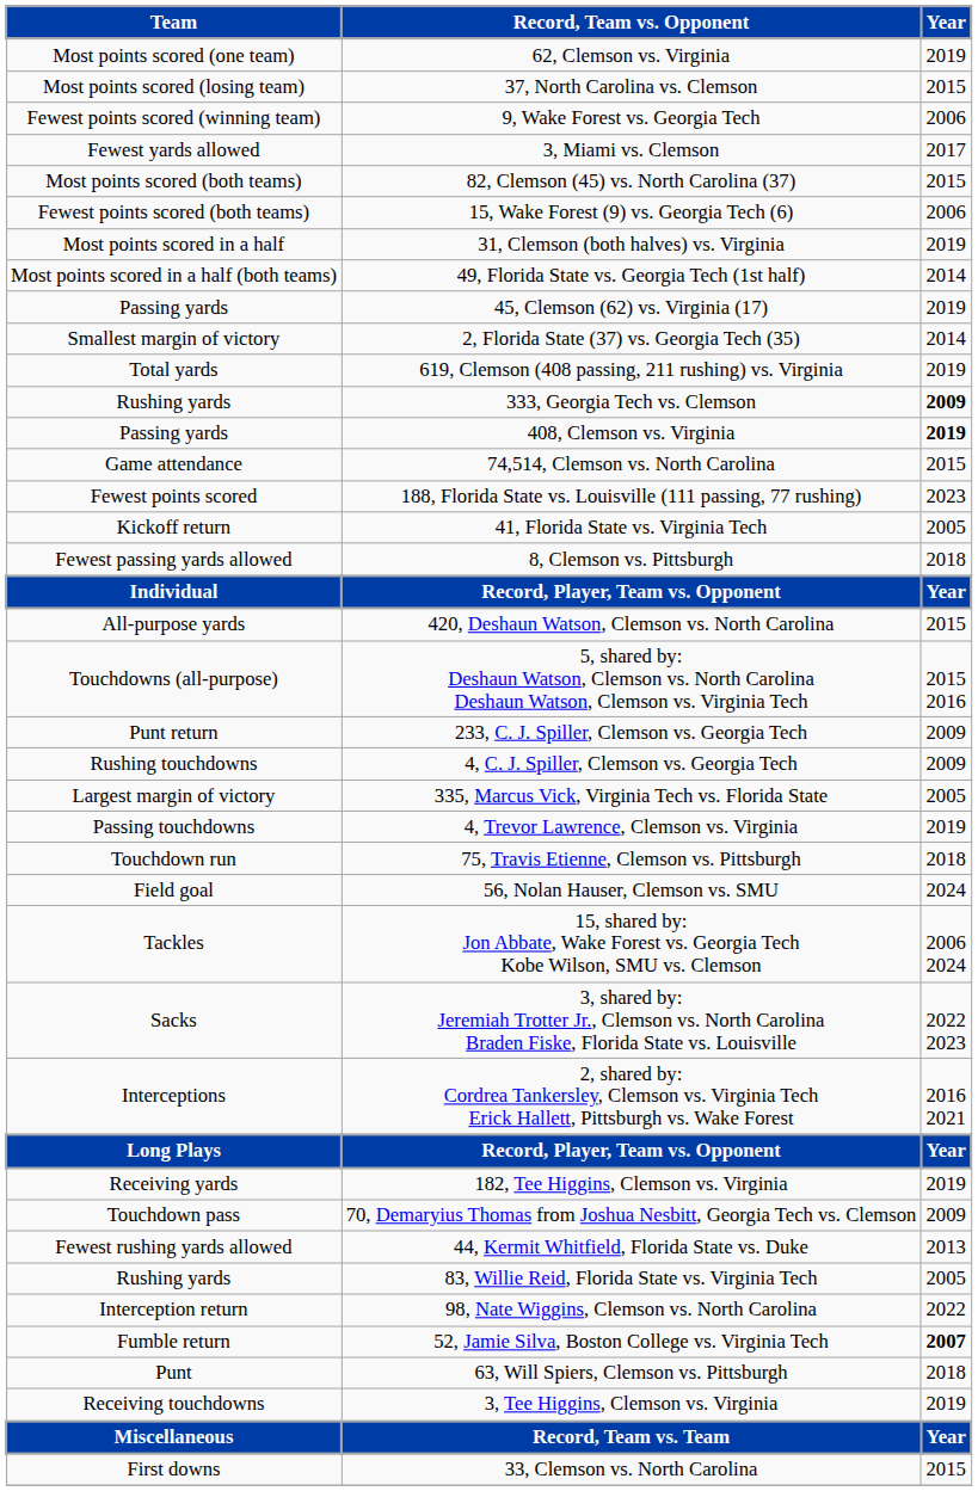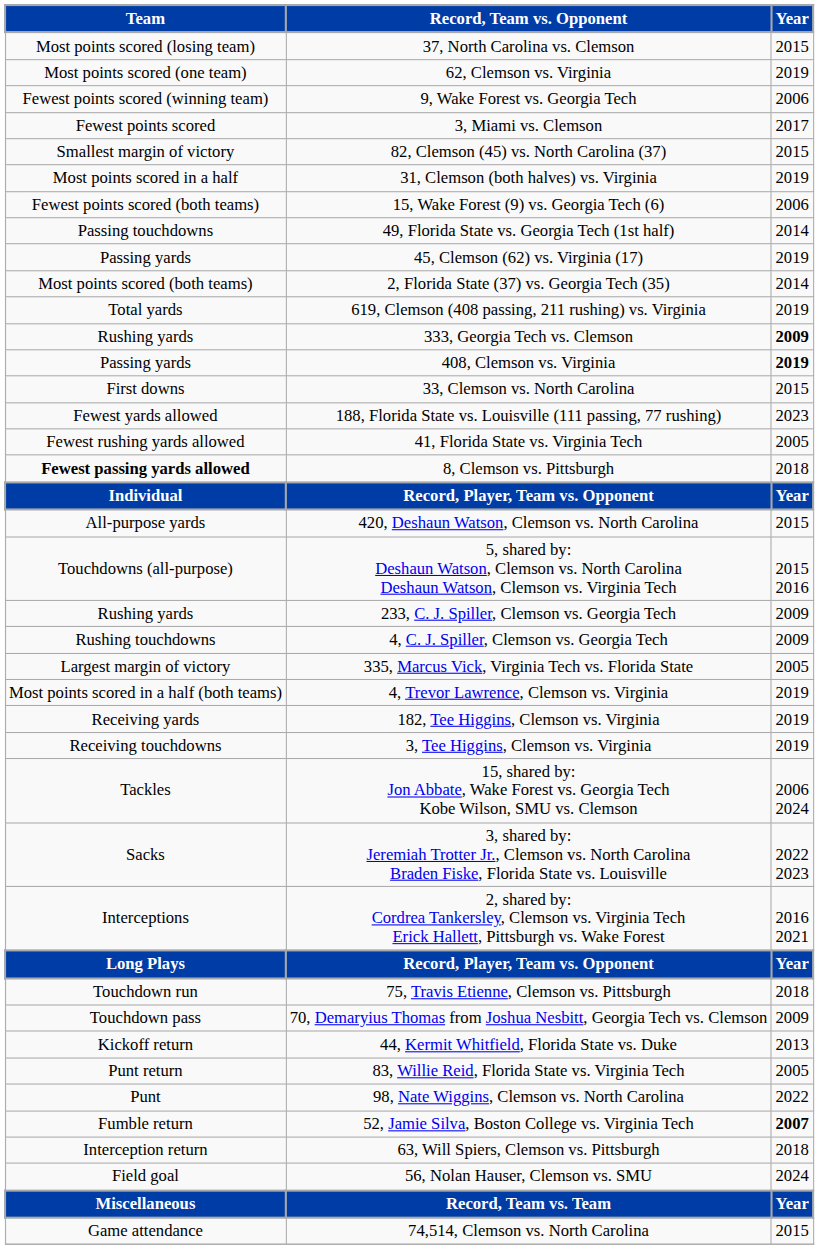 <table class="wikitable" style="text-align:center">
 <tr>
 <th style="background:#003ca6; color:#FFFFFF; border:2px solid #a5a9ab;">Team</th>
 <th style="background:#003ca6; color:#FFFFFF; border:2px solid #a5a9ab;">Record, Team vs. Opponent</th>
 <th style="background:#003ca6; color:#FFFFFF; border:2px solid #a5a9ab;">Year</th>
 </tr>
 <tr>
+<td>Most points scored (losing team)</td>
+<td>37, North Carolina vs. Clemson</td>
+<td>2015</td>
+</tr>
+<tr>
 <td>Most points scored (one team)</td>
 <td>62, Clemson vs. Virginia</td>
 <td>2019</td>
-</tr>
-<tr>
-<td>Most points scored (losing team)</td>
-<td>37, North Carolina vs. Clemson</td>
-<td>2015</td>
 </tr>
 <tr>
 <td>Fewest points scored (winning team)</td>
 <td>9, Wake Forest vs. Georgia Tech</td>
 <td>2006</td>
 </tr>
 <tr>
-<td>Fewest yards allowed</td>
+<td>Fewest points scored</td>
 <td>3, Miami vs. Clemson</td>
 <td>2017</td>
 </tr>
 <tr>
-<td>Most points scored (both teams)</td>
+<td>Smallest margin of victory</td>
 <td>82, Clemson (45) vs. North Carolina (37)</td>
 <td>2015</td>
+</tr>
+<tr>
+<td>Most points scored in a half</td>
+<td>31, Clemson (both halves) vs. Virginia</td>
+<td>2019</td>
 </tr>
 <tr>
 <td>Fewest points scored (both teams)</td>
 <td>15, Wake Forest (9) vs. Georgia Tech (6)</td>
 <td>2006</td>
 </tr>
 <tr>
-<td>Most points scored in a half</td>
-<td>31, Clemson (both halves) vs. Virginia</td>
-<td>2019</td>
-</tr>
-<tr>
-<td>Most points scored in a half (both teams)</td>
+<td>Passing touchdowns</td>
 <td>49, Florida State vs. Georgia Tech (1st half)</td>
 <td>2014</td>
 </tr>
 <tr>
 <td>Passing yards</td>
 <td>45, Clemson (62) vs. Virginia (17)</td>
 <td>2019</td>
 </tr>
 <tr>
-<td>Smallest margin of victory</td>
+<td>Most points scored (both teams)</td>
 <td>2, Florida State (37) vs. Georgia Tech (35)</td>
 <td>2014</td>
 </tr>
 <tr>
 <td>Total yards</td>
 <td>619, Clemson (408 passing, 211 rushing) vs. Virginia</td>
 <td>2019</td>
 </tr>
 <tr>
 <td>Rushing yards</td>
 <td>333, Georgia Tech vs. Clemson</td>
 <td><strong>2009</strong></td>
 </tr>
 <tr>
 <td>Passing yards</td>
 <td>408, Clemson vs. Virginia</td>
 <td><strong>2019</strong></td>
 </tr>
 <tr>
-<td>Game attendance</td>
-<td>74,514, Clemson vs. North Carolina</td>
+<td>First downs</td>
+<td>33, Clemson vs. North Carolina</td>
 <td>2015</td>
 </tr>
 <tr>
-<td>Fewest points scored</td>
+<td>Fewest yards allowed</td>
 <td>188, Florida State vs. Louisville (111 passing, 77 rushing)</td>
 <td>2023</td>
 </tr>
 <tr>
-<td>Kickoff return</td>
+<td>Fewest rushing yards allowed</td>
 <td>41, Florida State vs. Virginia Tech</td>
 <td>2005</td>
 </tr>
 <tr>
-<td>Fewest passing yards allowed</td>
+<td><strong>Fewest passing yards allowed</strong></td>
 <td>8, Clemson vs. Pittsburgh</td>
 <td>2018</td>
 </tr>
 <tr>
 <th style="background:#003ca6; color:#FFFFFF; border:2px solid #a5a9ab;">Individual</th>
 <th style="background:#003ca6; color:#FFFFFF; border:2px solid #a5a9ab;">Record, Player, Team vs. Opponent</th>
 <th style="background:#003ca6; color:#FFFFFF; border:2px solid #a5a9ab;">Year</th>
 </tr>
 <tr>
 <td>All-purpose yards</td>
 <td>420, <a href='#'>Deshaun Watson</a>, Clemson vs. North Carolina</td>
 <td>2015</td>
 </tr>
 <tr>
 <td>Touchdowns (all-purpose)</td>
 <td>5, shared by:<br><a href='#'>Deshaun Watson</a>, Clemson vs. North Carolina<br><a href='#'>Deshaun Watson</a>, Clemson vs. Virginia Tech</td>
 <td> <br>2015<br>2016</td>
 </tr>
 <tr>
-<td>Punt return</td>
+<td>Rushing yards</td>
 <td>233, <a href='#'>C. J. Spiller</a>, Clemson vs. Georgia Tech</td>
 <td>2009</td>
 </tr>
 <tr>
 <td>Rushing touchdowns</td>
 <td>4, <a href='#'>C. J. Spiller</a>, Clemson vs. Georgia Tech</td>
 <td>2009</td>
 </tr>
 <tr>
 <td>Largest margin of victory</td>
 <td>335, <a href='#'>Marcus Vick</a>, Virginia Tech vs. Florida State</td>
 <td>2005</td>
 </tr>
 <tr>
-<td>Passing touchdowns</td>
+<td>Most points scored in a half (both teams)</td>
 <td>4, <a href='#'>Trevor Lawrence</a>, Clemson vs. Virginia</td>
 <td>2019</td>
 </tr>
 <tr>
-<td>Touchdown run</td>
-<td>75, <a href='#'>Travis Etienne</a>, Clemson vs. Pittsburgh</td>
-<td>2018</td>
+<td>Receiving yards</td>
+<td>182, <a href='#'>Tee Higgins</a>, Clemson vs. Virginia</td>
+<td>2019</td>
 </tr>
 <tr>
-<td>Field goal</td>
-<td>56, Nolan Hauser, Clemson vs. SMU</td>
-<td>2024</td>
+<td>Receiving touchdowns</td>
+<td>3, <a href='#'>Tee Higgins</a>, Clemson vs. Virginia</td>
+<td>2019</td>
 </tr>
 <tr>
 <td>Tackles</td>
 <td>15, shared by:<br><a href='#'>Jon Abbate</a>, Wake Forest vs. Georgia Tech<br>Kobe Wilson, SMU vs. Clemson</td>
 <td> <br>2006<br>2024</td>
 </tr>
 <tr>
 <td>Sacks</td>
 <td>3, shared by:<br><a href='#'>Jeremiah Trotter Jr.</a>, Clemson vs. North Carolina<br><a href='#'>Braden Fiske</a>, Florida State vs. Louisville</td>
 <td> <br>2022<br>2023</td>
 </tr>
 <tr>
 <td>Interceptions</td>
 <td>2, shared by:<br> <a href='#'>Cordrea Tankersley</a>, Clemson vs. Virginia Tech<br> <a href='#'>Erick Hallett</a>, Pittsburgh vs. Wake Forest</td>
 <td> <br>2016<br>2021</td>
 </tr>
 <tr>
 <th style="background:#003ca6; color:#FFFFFF; border:2px solid #a5a9ab;">Long Plays</th>
 <th style="background:#003ca6; color:#FFFFFF; border:2px solid #a5a9ab;">Record, Player, Team vs. Opponent</th>
 <th style="background:#003ca6; color:#FFFFFF; border:2px solid #a5a9ab;">Year</th>
 </tr>
 <tr>
-<td>Receiving yards</td>
-<td>182, <a href='#'>Tee Higgins</a>, Clemson vs. Virginia</td>
-<td>2019</td>
+<td>Touchdown run</td>
+<td>75, <a href='#'>Travis Etienne</a>, Clemson vs. Pittsburgh</td>
+<td>2018</td>
 </tr>
 <tr>
 <td>Touchdown pass</td>
 <td>70, <a href='#'>Demaryius Thomas</a> from <a href='#'>Joshua Nesbitt</a>, Georgia Tech vs. Clemson</td>
 <td>2009</td>
 </tr>
 <tr>
-<td>Fewest rushing yards allowed</td>
+<td>Kickoff return</td>
 <td>44, <a href='#'>Kermit Whitfield</a>, Florida State vs. Duke</td>
 <td>2013</td>
 </tr>
 <tr>
-<td>Rushing yards</td>
+<td>Punt return</td>
 <td>83, <a href='#'>Willie Reid</a>, Florida State vs. Virginia Tech</td>
 <td>2005</td>
 </tr>
 <tr>
-<td>Interception return</td>
+<td>Punt</td>
 <td>98, <a href='#'>Nate Wiggins</a>, Clemson vs. North Carolina</td>
 <td>2022</td>
 </tr>
 <tr>
 <td>Fumble return</td>
 <td>52, <a href='#'>Jamie Silva</a>, Boston College vs. Virginia Tech</td>
 <td><strong>2007</strong></td>
 </tr>
 <tr>
-<td>Punt</td>
+<td>Interception return</td>
 <td>63, Will Spiers, Clemson vs. Pittsburgh</td>
 <td>2018</td>
 </tr>
 <tr>
-<td>Receiving touchdowns</td>
-<td>3, <a href='#'>Tee Higgins</a>, Clemson vs. Virginia</td>
-<td>2019</td>
+<td>Field goal</td>
+<td>56, Nolan Hauser, Clemson vs. SMU</td>
+<td>2024</td>
 </tr>
 <tr>
 <th style="background:#003ca6; color:#FFFFFF; border:2px solid #a5a9ab;">Miscellaneous</th>
 <th style="background:#003ca6; color:#FFFFFF; border:2px solid #a5a9ab;">Record, Team vs. Team</th>
 <th style="background:#003ca6; color:#FFFFFF; border:2px solid #a5a9ab;">Year</th>
 </tr>
 <tr>
-<td>First downs</td>
-<td>33, Clemson vs. North Carolina</td>
+<td>Game attendance</td>
+<td>74,514, Clemson vs. North Carolina</td>
 <td>2015</td>
 </tr>
 <tr>
 </tr>
 </table>
